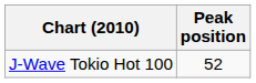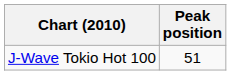 <table class="wikitable">
 <tr>
 <th align="left">Chart (2010)</th>
 <th align="left">Peak<br>position</th>
 </tr>
 <tr>
 <td align="left"><a href='#'>J-Wave</a> Tokio Hot 100</td>
-<td align="center">52</td>
+<td align="center">51</td>
 </tr>
 </table>
